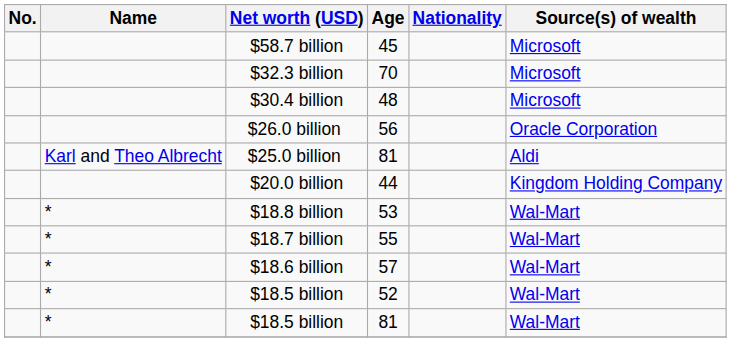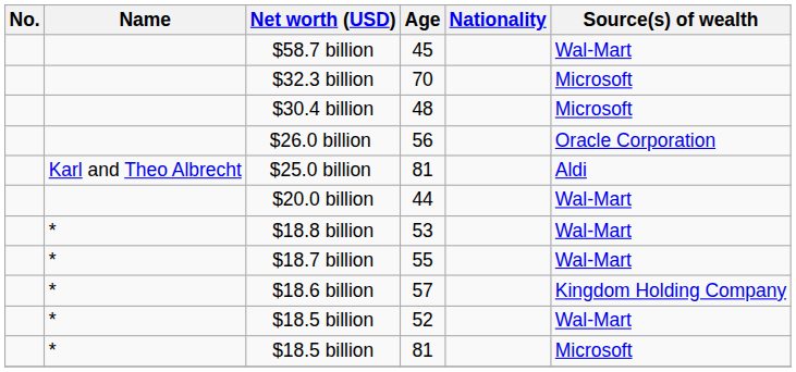 <table class="wikitable sortable">
 <tr>
 <th>No.</th>
 <th>Name</th>
 <th><a href='#'>Net worth</a> (<a href='#'>USD</a>)</th>
 <th>Age</th>
 <th><a href='#'>Nationality</a></th>
 <th>Source(s) of wealth</th>
 </tr>
 <tr>
 <td style="text-align:center;"> </td>
 <td></td>
 <td style="text-align:center;">$58.7 billion </td>
 <td style="text-align:center;">45</td>
 <td></td>
-<td><a href='#'>Microsoft</a></td>
+<td><a href='#'>Wal-Mart</a></td>
 </tr>
 <tr>
 <td style="text-align:center;"> </td>
 <td></td>
 <td style="text-align:center;">$32.3 billion </td>
 <td style="text-align:center;">70</td>
 <td></td>
 <td><a href='#'>Microsoft</a></td>
 </tr>
 <tr>
 <td style="text-align:center;"> </td>
 <td></td>
 <td style="text-align:center;">$30.4 billion </td>
 <td style="text-align:center;">48</td>
 <td></td>
 <td><a href='#'>Microsoft</a></td>
 </tr>
 <tr>
 <td style="text-align:center;"> </td>
 <td></td>
 <td style="text-align:center;">$26.0 billion </td>
 <td style="text-align:center;">56</td>
 <td></td>
 <td><a href='#'>Oracle Corporation</a></td>
 </tr>
 <tr>
 <td style="text-align:center;"> </td>
 <td><a href='#'>Karl</a> and <a href='#'>Theo Albrecht</a></td>
 <td style="text-align:center;">$25.0 billion </td>
 <td style="text-align:center;">81</td>
 <td></td>
 <td><a href='#'>Aldi</a></td>
 </tr>
 <tr>
 <td style="text-align:center;"> </td>
 <td></td>
 <td style="text-align:center;">$20.0 billion </td>
 <td style="text-align:center;">44</td>
 <td></td>
-<td><a href='#'>Kingdom Holding Company</a></td>
+<td><a href='#'>Wal-Mart</a></td>
 </tr>
 <tr>
 <td style="text-align:center;"> </td>
 <td>*</td>
 <td style="text-align:center;">$18.8 billion </td>
 <td style="text-align:center;">53</td>
 <td></td>
 <td><a href='#'>Wal-Mart</a></td>
 </tr>
 <tr>
 <td style="text-align:center;"> </td>
 <td>*</td>
 <td style="text-align:center;">$18.7 billion </td>
 <td style="text-align:center;">55</td>
 <td></td>
 <td><a href='#'>Wal-Mart</a></td>
 </tr>
 <tr>
 <td style="text-align:center;"> </td>
 <td>*</td>
 <td style="text-align:center;">$18.6 billion </td>
 <td style="text-align:center;">57</td>
 <td></td>
-<td><a href='#'>Wal-Mart</a></td>
+<td><a href='#'>Kingdom Holding Company</a></td>
 </tr>
 <tr>
 <td style="text-align:center;"> </td>
 <td>*</td>
 <td style="text-align:center;">$18.5 billion </td>
 <td style="text-align:center;">52</td>
 <td></td>
 <td><a href='#'>Wal-Mart</a></td>
 </tr>
 <tr>
 <td style="text-align:center;"> </td>
 <td>*</td>
 <td style="text-align:center;">$18.5 billion </td>
 <td style="text-align:center;">81</td>
 <td></td>
-<td><a href='#'>Wal-Mart</a></td>
+<td><a href='#'>Microsoft</a></td>
 </tr>
 <tr>
 </tr>
 </table>
